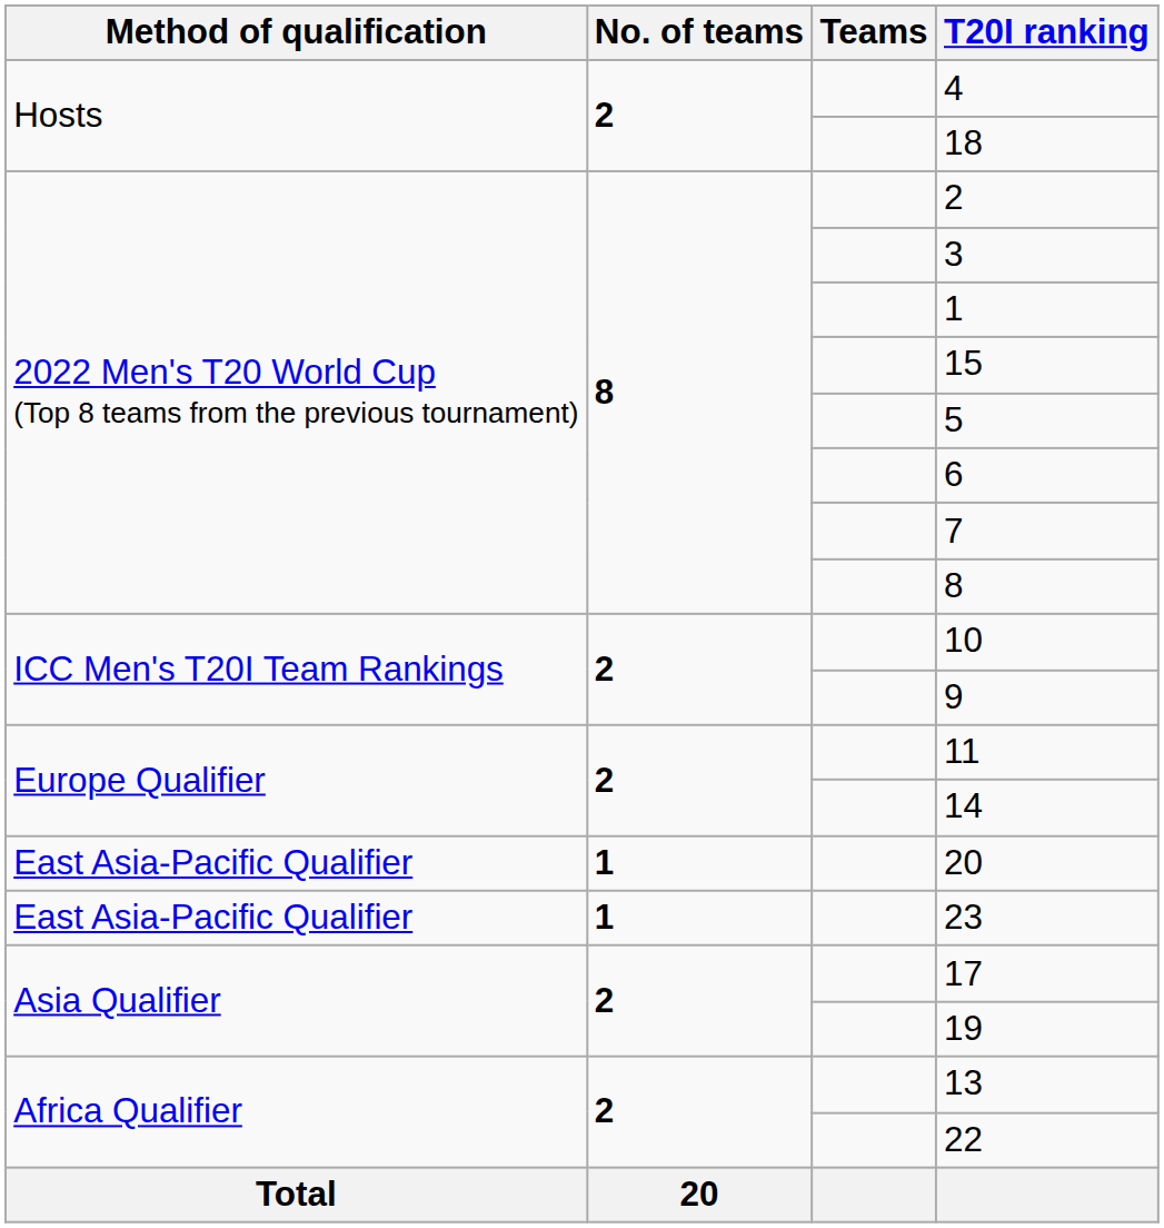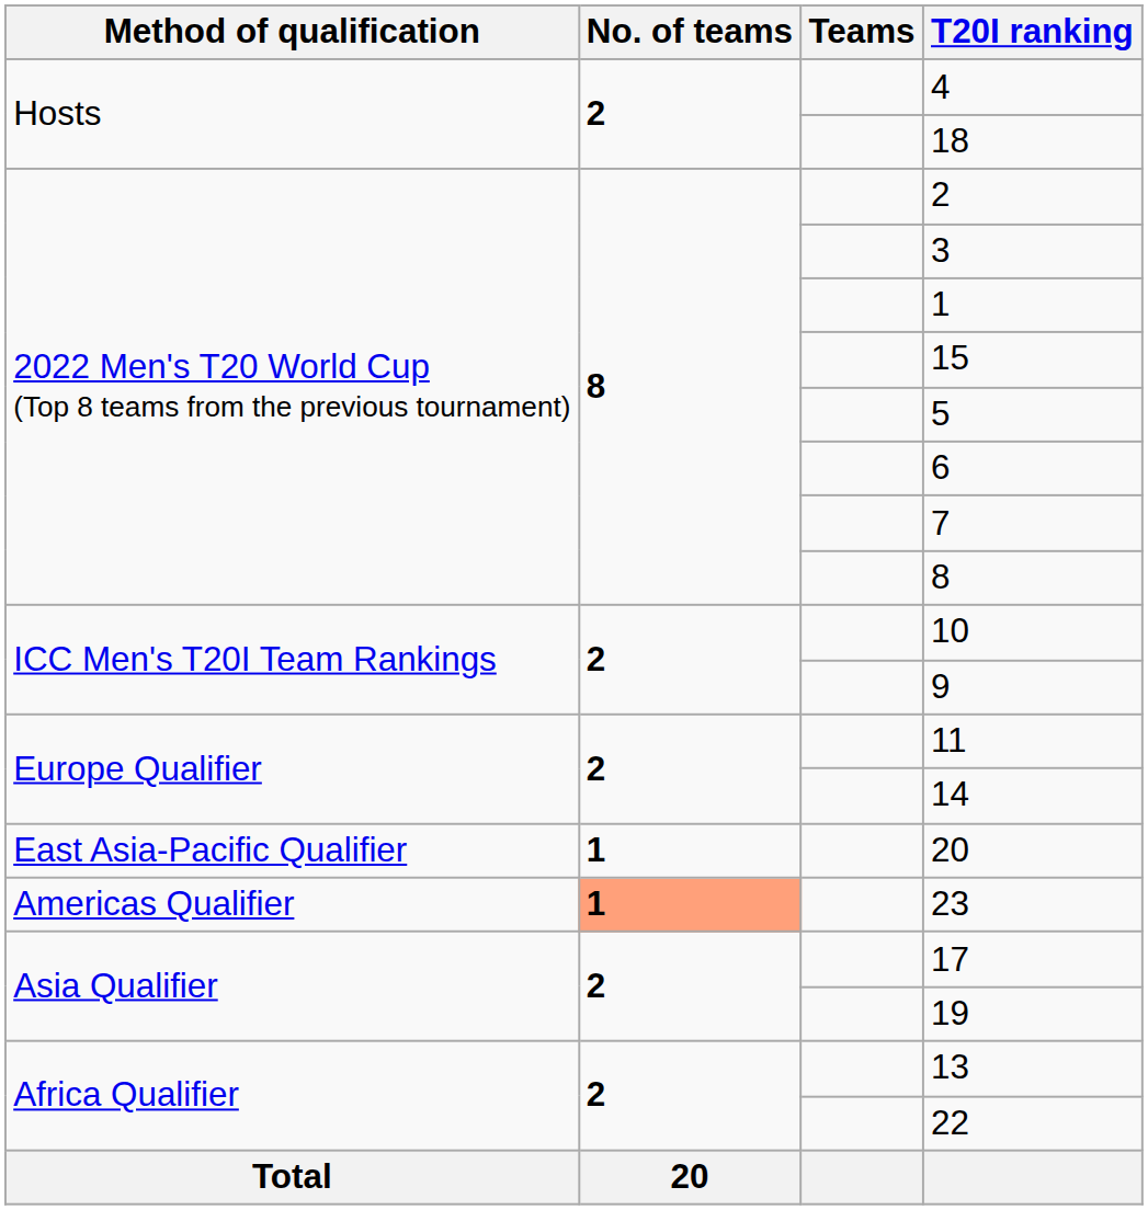 <table class="wikitable sortable defaultcenter col1left col3left">
 <tr>
 <th scope=col>Method of qualification</th>
 <th scope=col>No. of teams</th>
 <th scope=col>Teams</th>
 <th scope=col><a href='#'>T20I ranking</a></th>
 </tr>
 <tr>
 <td rowspan="2">Hosts</td>
 <td rowspan="2"><strong>2</strong></td>
 <td></td>
 <td>4</td>
 </tr>
 <tr>
 <td></td>
 <td>18</td>
 </tr>
 <tr>
 <td rowspan="8"><a href='#'>2022 Men's T20 World Cup</a><br><small>(Top 8 teams from the previous tournament)</small></td>
 <td rowspan="8"><strong>8</strong></td>
 <td></td>
 <td>2</td>
 </tr>
 <tr>
 <td></td>
 <td>3</td>
 </tr>
 <tr>
 <td></td>
 <td>1</td>
 </tr>
 <tr>
 <td></td>
 <td>15</td>
 </tr>
 <tr>
 <td></td>
 <td>5</td>
 </tr>
 <tr>
 <td></td>
 <td>6</td>
 </tr>
 <tr>
 <td></td>
 <td>7</td>
 </tr>
 <tr>
 <td></td>
 <td>8</td>
 </tr>
 <tr>
 <td rowspan="2"><a href='#'>ICC Men's T20I Team Rankings</a></td>
 <td rowspan="2"><strong>2</strong></td>
 <td></td>
 <td>10</td>
 </tr>
 <tr>
 <td></td>
 <td>9</td>
 </tr>
 <tr>
 <td rowspan="2"><a href='#'>Europe Qualifier</a></td>
 <td rowspan="2"><strong>2</strong></td>
 <td></td>
 <td>11</td>
 </tr>
 <tr>
 <td></td>
 <td>14</td>
 </tr>
 <tr>
 <td><a href='#'>East Asia-Pacific Qualifier</a></td>
 <td><strong>1</strong></td>
 <td></td>
 <td>20</td>
 </tr>
 <tr>
-<td><a href='#'>East Asia-Pacific Qualifier</a></td>
-<td><strong>1</strong></td>
+<td><a href='#'>Americas Qualifier</a></td>
+<td style="background: lightsalmon;"><strong>1</strong></td>
 <td></td>
 <td>23</td>
 </tr>
 <tr>
 <td rowspan="2"><a href='#'>Asia Qualifier</a></td>
 <td rowspan="2"><strong>2</strong></td>
 <td></td>
 <td>17</td>
 </tr>
 <tr>
 <td></td>
 <td>19</td>
 </tr>
 <tr>
 <td rowspan="2"><a href='#'>Africa Qualifier</a></td>
 <td rowspan="2"><strong>2</strong></td>
 <td></td>
 <td>13</td>
 </tr>
 <tr>
 <td></td>
 <td>22</td>
 </tr>
 <tr class=sortbottom>
 <th>Total</th>
 <th>20</th>
 <th></th>
 <th></th>
 </tr>
 </table>
